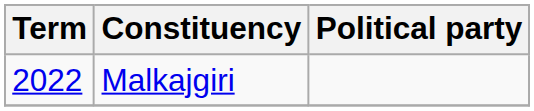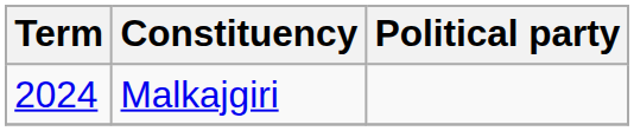 <table class="wikitable sortable">
 <tr>
 <th>Term</th>
 <th>Constituency</th>
 <th colspan=2>Political party</th>
 </tr>
 <tr>
-<td><a href='#'>2022</a></td>
+<td><a href='#'>2024</a></td>
 <td><a href='#'>Malkajgiri</a></td>
 <td></td>
 </tr>
 <tr>
 </tr>
 </table>
